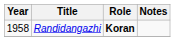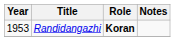 <table class="wikitable sortable">
 <tr>
 <th>Year</th>
 <th>Title</th>
 <th>Role</th>
 <th class="unsortable">Notes</th>
 </tr>
 <tr>
-<td>1958</td>
+<td>1953</td>
 <td><em><a href='#'>Randidangazhi</a></em></td>
 <td><strong>Koran</strong></td>
 <td></td>
 </tr>
 <tr>
 </tr>
 </table>
